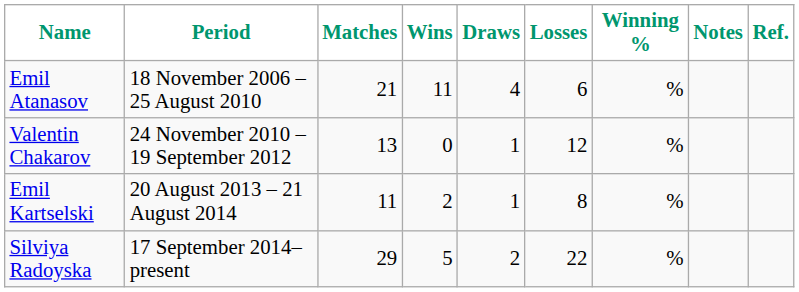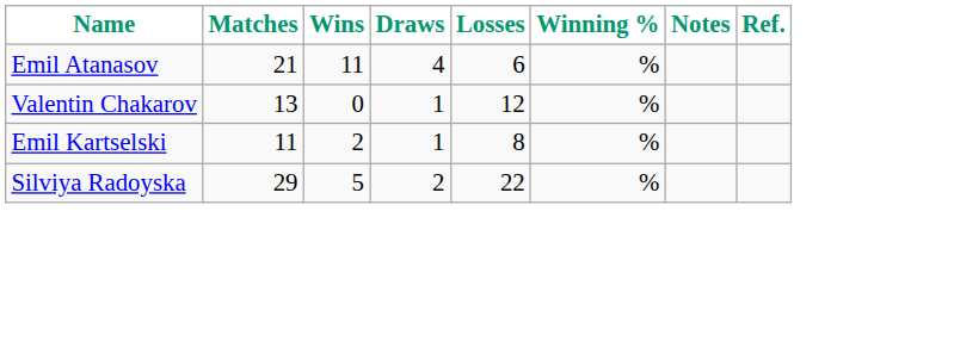 <table class="wikitable" style="text-align: right;">
 <tr>
 <th style="background:white;color:#00966E">Name</th>
-<th style="background:white;color:#00966E">Period</th>
 <th style="background:White;color:#00966E">Matches</th>
 <th style="background:white;color:#00966E">Wins</th>
 <th style="background:white;color:#00966E">Draws</th>
 <th style="background:white;color:#00966E">Losses</th>
 <th style="background:white;color:#00966E">Winning %</th>
 <th style="background:white;color:#00966E">Notes</th>
 <th style="background:white;color:#00966E">Ref.</th>
 </tr>
 <tr>
 <td style="text-align: left;"> <a href='#'>Emil Atanasov</a></td>
-<td style="text-align: left;">18 November 2006 – 25 August 2010</td>
 <td>21</td>
 <td>11</td>
 <td>4</td>
 <td>6</td>
 <td>%</td>
 <td></td>
 <td></td>
 </tr>
 <tr>
 <td style="text-align: left;"> <a href='#'>Valentin Chakarov</a></td>
-<td style="text-align: left;">24 November 2010 – 19 September 2012</td>
 <td>13</td>
 <td>0</td>
 <td>1</td>
 <td>12</td>
 <td>%</td>
 <td></td>
 <td></td>
 </tr>
 <tr>
 <td style="text-align: left;"> <a href='#'>Emil Kartselski</a></td>
-<td style="text-align: left;">20 August 2013 – 21 August 2014</td>
 <td>11</td>
 <td>2</td>
 <td>1</td>
 <td>8</td>
 <td>%</td>
 <td></td>
 <td></td>
 </tr>
 <tr>
 <td style="text-align: left;"> <a href='#'>Silviya Radoyska</a></td>
-<td style="text-align: left;">17 September 2014–present</td>
 <td>29</td>
 <td>5</td>
 <td>2</td>
 <td>22</td>
 <td>%</td>
 <td></td>
 <td></td>
 </tr>
 </table>
